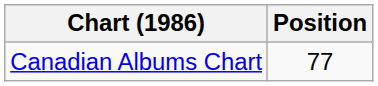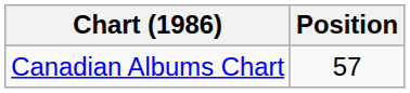 <table class="wikitable" style="text-align:center;">
 <tr>
 <th>Chart (1986)</th>
 <th>Position</th>
 </tr>
 <tr>
 <td align="left"><a href='#'>Canadian Albums Chart</a></td>
-<td>77</td>
+<td>57</td>
 </tr>
 </table>
